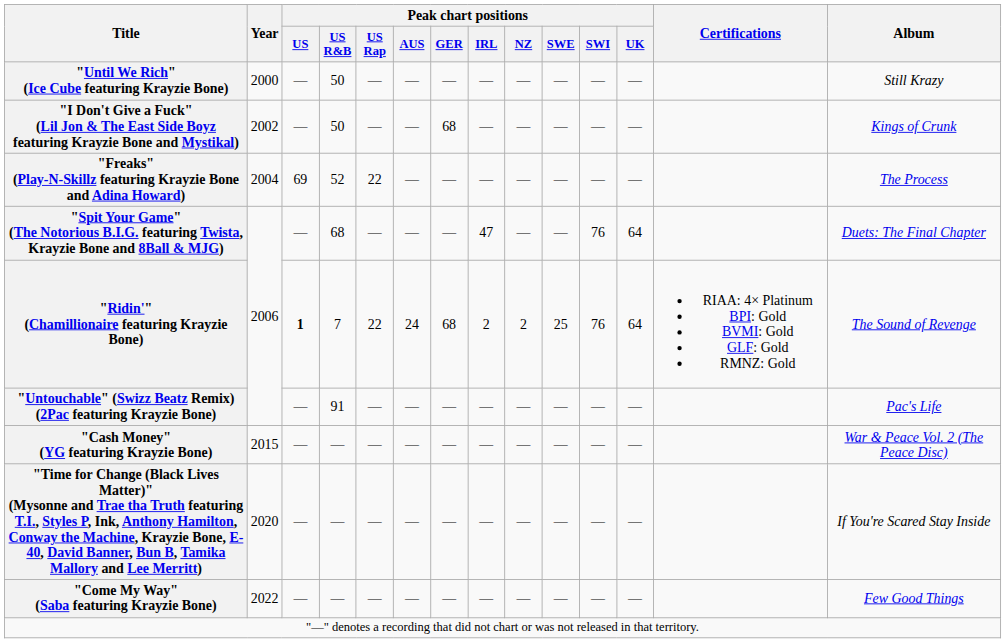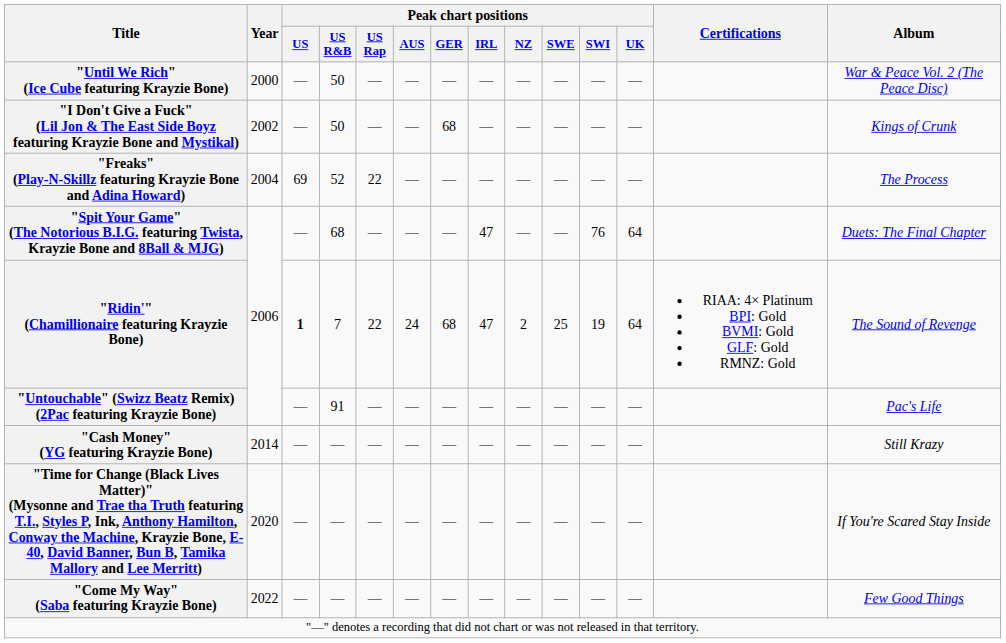 <table class="wikitable plainrowheaders" style="text-align:center;">
 <tr>
 <th scope="col" rowspan="2" style="width:17em;">Title</th>
 <th scope="col" rowspan="2" style="width:1em;">Year</th>
 <th scope="col" colspan="10">Peak chart positions</th>
 <th scope="col" rowspan="2" style="width:12em;"><a href='#'>Certifications</a></th>
 <th scope="col" rowspan="2" style="width:12em;">Album</th>
 </tr>
 <tr>
 <th scope="col" style="width:2.5em;font-size:90%;"><a href='#'>US</a><br></th>
 <th scope="col" style="width:2.5em;font-size:90%;"><a href='#'>US<br>R&B</a><br></th>
 <th scope="col" style="width:2.5em;font-size:90%;"><a href='#'>US<br>Rap</a><br></th>
 <th scope="col" style="width:2.5em;font-size:90%;"><a href='#'>AUS</a><br></th>
 <th scope="col" style="width:2.5em;font-size:90%;"><a href='#'>GER</a><br></th>
 <th scope="col" style="width:2.5em;font-size:90%;"><a href='#'>IRL</a><br></th>
 <th scope="col" style="width:2.5em;font-size:90%;"><a href='#'>NZ</a><br></th>
 <th scope="col" style="width:2.5em;font-size:90%;"><a href='#'>SWE</a><br></th>
 <th scope="col" style="width:2.5em;font-size:90%;"><a href='#'>SWI</a><br></th>
 <th scope="col" style="width:2.5em;font-size:90%;"><a href='#'>UK</a><br></th>
 </tr>
 <tr>
 <th scope="row">"<a href='#'>Until We Rich</a>"<br><span>(<a href='#'>Ice Cube</a> featuring Krayzie Bone)</span></th>
 <td>2000</td>
 <td>—</td>
 <td>50</td>
 <td>—</td>
 <td>—</td>
 <td>—</td>
 <td>—</td>
 <td>—</td>
 <td>—</td>
 <td>—</td>
 <td>—</td>
 <td></td>
-<td><em>Still Krazy</em></td>
+<td><em><a href='#'>War & Peace Vol. 2 (The Peace Disc)</a></em></td>
 </tr>
 <tr>
 <th scope="row">"I Don't Give a Fuck"<br><span>(<a href='#'>Lil Jon & The East Side Boyz</a> featuring Krayzie Bone and <a href='#'>Mystikal</a>)</span></th>
 <td>2002</td>
 <td>—</td>
 <td>50</td>
 <td>—</td>
 <td>—</td>
 <td>68</td>
 <td>—</td>
 <td>—</td>
 <td>—</td>
 <td>—</td>
 <td>—</td>
 <td></td>
 <td><em><a href='#'>Kings of Crunk</a></em></td>
 </tr>
 <tr>
 <th scope="row">"Freaks"<br><span>(<a href='#'>Play-N-Skillz</a> featuring Krayzie Bone and <a href='#'>Adina Howard</a>)</span></th>
 <td>2004</td>
 <td>69</td>
 <td>52</td>
 <td>22</td>
 <td>—</td>
 <td>—</td>
 <td>—</td>
 <td>—</td>
 <td>—</td>
 <td>—</td>
 <td>—</td>
 <td></td>
 <td><em><a href='#'>The Process</a></em></td>
 </tr>
 <tr>
 <th scope="row">"<a href='#'>Spit Your Game</a>"<br><span>(<a href='#'>The Notorious B.I.G.</a> featuring <a href='#'>Twista</a>, Krayzie Bone and <a href='#'>8Ball & MJG</a>)</span></th>
 <td rowspan="3">2006</td>
 <td>—</td>
 <td>68</td>
 <td>—</td>
 <td>—</td>
 <td>—</td>
 <td>47</td>
 <td>—</td>
 <td>—</td>
 <td>76</td>
 <td>64</td>
 <td></td>
 <td><em><a href='#'>Duets: The Final Chapter</a></em></td>
 </tr>
 <tr>
 <th scope="row">"<a href='#'>Ridin'</a>"<br><span>(<a href='#'>Chamillionaire</a> featuring Krayzie Bone)</span></th>
 <td><strong>1</strong></td>
 <td>7</td>
 <td>22</td>
 <td>24</td>
 <td>68</td>
-<td>2</td>
+<td>47</td>
 <td>2</td>
 <td>25</td>
-<td>76</td>
+<td>19</td>
 <td>64</td>
 <td><br><ul><li>RIAA: 4× Platinum</li><li><a href='#'>BPI</a>: Gold</li><li><a href='#'>BVMI</a>: Gold</li><li><a href='#'>GLF</a>: Gold</li><li>RMNZ: Gold</li></ul></td>
 <td><em><a href='#'>The Sound of Revenge</a></em></td>
 </tr>
 <tr>
 <th scope="row">"<a href='#'>Untouchable</a>" (<a href='#'>Swizz Beatz</a> Remix)<br><span>(<a href='#'>2Pac</a> featuring Krayzie Bone)</span></th>
 <td>—</td>
 <td>91</td>
 <td>—</td>
 <td>—</td>
 <td>—</td>
 <td>—</td>
 <td>—</td>
 <td>—</td>
 <td>—</td>
 <td>—</td>
 <td></td>
 <td><em><a href='#'>Pac's Life</a></em></td>
 </tr>
 <tr>
 <th scope="row">"Cash Money"<br><span>(<a href='#'>YG</a> featuring Krayzie Bone)</span></th>
-<td>2015</td>
+<td>2014</td>
 <td>—</td>
 <td>—</td>
 <td>—</td>
 <td>—</td>
 <td>—</td>
 <td>—</td>
 <td>—</td>
 <td>—</td>
 <td>—</td>
 <td>—</td>
 <td></td>
-<td><em><a href='#'>War & Peace Vol. 2 (The Peace Disc)</a></em></td>
+<td><em>Still Krazy</em></td>
 </tr>
 <tr>
 <th scope="row">"Time for Change (Black Lives Matter)"<br><span>(Mysonne and <a href='#'>Trae tha Truth</a> featuring <a href='#'>T.I.</a>, <a href='#'>Styles P</a>, Ink, <a href='#'>Anthony Hamilton</a>, <a href='#'>Conway the Machine</a>, Krayzie Bone, <a href='#'>E-40</a>, <a href='#'>David Banner</a>, <a href='#'>Bun B</a>, <a href='#'>Tamika Mallory</a> and <a href='#'>Lee Merritt</a>)</span></th>
 <td>2020</td>
 <td>—</td>
 <td>—</td>
 <td>—</td>
 <td>—</td>
 <td>—</td>
 <td>—</td>
 <td>—</td>
 <td>—</td>
 <td>—</td>
 <td>—</td>
 <td></td>
 <td><em>If You're Scared Stay Inside</em></td>
 </tr>
 <tr>
 <th scope="row">"Come My Way"<br><span>(<a href='#'>Saba</a> featuring Krayzie Bone)</span></th>
 <td>2022</td>
 <td>—</td>
 <td>—</td>
 <td>—</td>
 <td>—</td>
 <td>—</td>
 <td>—</td>
 <td>—</td>
 <td>—</td>
 <td>—</td>
 <td>—</td>
 <td></td>
 <td><em><a href='#'>Few Good Things</a></em></td>
 </tr>
 <tr>
 <td colspan="14" style="font-size:90%">"—" denotes a recording that did not chart or was not released in that territory.</td>
 </tr>
 </table>
